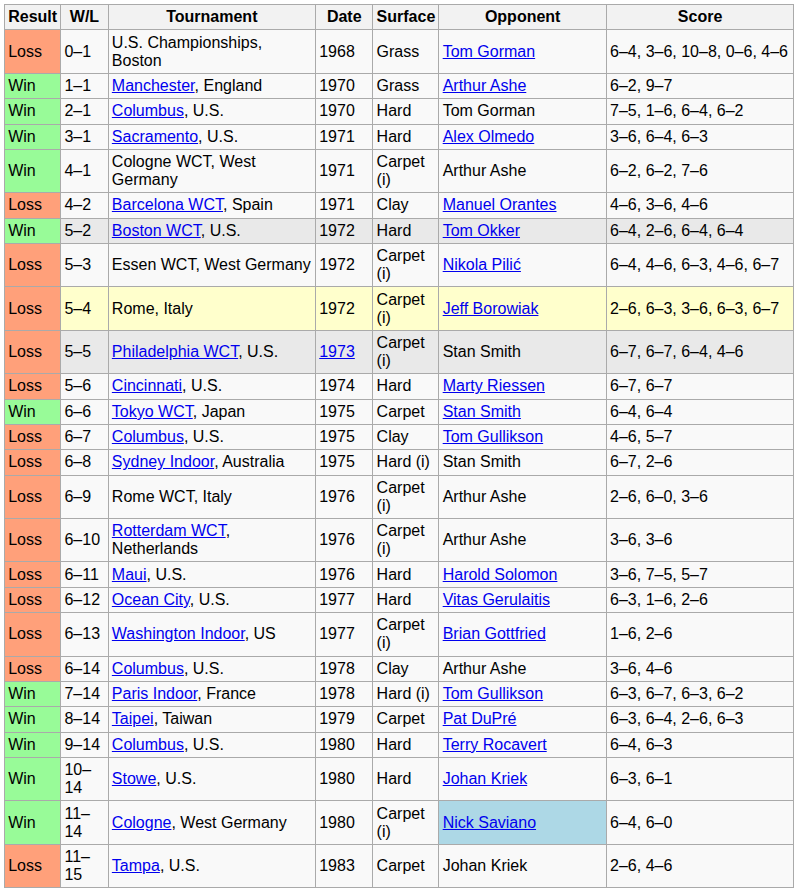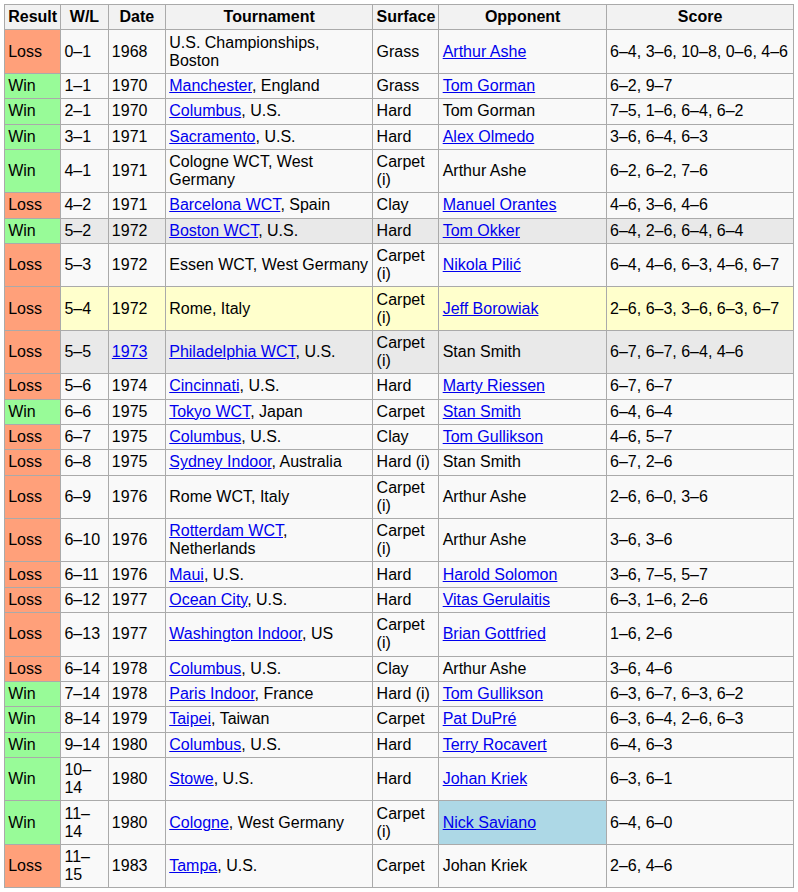 <table class="sortable wikitable">
 <tr>
 <th style="width:40px">Result</th>
 <th style="width:40px" class="unsortable">W/L</th>
+<th style="width:50px">Date</th>
 <th style="width:200px">Tournament</th>
-<th style="width:50px">Date</th>
 <th style="width:50px">Surface</th>
 <th style="width:160px">Opponent</th>
 <th style="width:180px" class="unsortable">Score</th>
 </tr>
 <tr>
 <td style="background:#ffa07a;">Loss</td>
 <td>0–1</td>
+<td>1968</td>
 <td>U.S. Championships, Boston</td>
-<td>1968</td>
 <td>Grass</td>
-<td> <a href='#'>Tom Gorman</a></td>
+<td> <a href='#'>Arthur Ashe</a></td>
 <td>6–4, 3–6, 10–8, 0–6, 4–6</td>
 </tr>
 <tr>
 <td style="background:#98fb98;">Win</td>
 <td>1–1</td>
+<td>1970</td>
 <td><a href='#'>Manchester</a>, England</td>
-<td>1970</td>
 <td>Grass</td>
-<td> <a href='#'>Arthur Ashe</a></td>
+<td> <a href='#'>Tom Gorman</a></td>
 <td>6–2, 9–7</td>
 </tr>
 <tr>
 <td style="background:#98fb98;">Win</td>
 <td>2–1</td>
+<td>1970</td>
 <td><a href='#'>Columbus</a>, U.S.</td>
-<td>1970</td>
 <td>Hard</td>
 <td> Tom Gorman</td>
 <td>7–5, 1–6, 6–4, 6–2</td>
 </tr>
 <tr>
 <td style="background:#98fb98;">Win</td>
 <td>3–1</td>
+<td>1971</td>
 <td><a href='#'>Sacramento</a>, U.S.</td>
-<td>1971</td>
 <td>Hard</td>
 <td> <a href='#'>Alex Olmedo</a></td>
 <td>3–6, 6–4, 6–3</td>
 </tr>
 <tr>
 <td style="background:#98fb98;">Win</td>
 <td>4–1</td>
+<td>1971</td>
 <td>Cologne WCT, West Germany</td>
-<td>1971</td>
 <td>Carpet (i)</td>
 <td> Arthur Ashe</td>
 <td>6–2, 6–2, 7–6</td>
 </tr>
 <tr>
 <td style="background:#ffa07a;">Loss</td>
 <td>4–2</td>
+<td>1971</td>
 <td><a href='#'>Barcelona WCT</a>, Spain</td>
-<td>1971</td>
 <td>Clay</td>
 <td> <a href='#'>Manuel Orantes</a></td>
 <td>4–6, 3–6, 4–6</td>
 </tr>
 <tr style="background:#e9e9e9;">
 <td style="background:#98fb98;">Win</td>
 <td>5–2</td>
+<td>1972</td>
 <td><a href='#'>Boston WCT</a>, U.S.</td>
-<td>1972</td>
 <td>Hard</td>
 <td> <a href='#'>Tom Okker</a></td>
 <td>6–4, 2–6, 6–4, 6–4</td>
 </tr>
 <tr>
 <td style="background:#ffa07a;">Loss</td>
 <td>5–3</td>
+<td>1972</td>
 <td>Essen WCT, West Germany</td>
-<td>1972</td>
 <td>Carpet (i)</td>
 <td> <a href='#'>Nikola Pilić</a></td>
 <td>6–4, 4–6, 6–3, 4–6, 6–7</td>
 </tr>
 <tr bgcolor=#ffffcc>
 <td style="background:#ffa07a;">Loss</td>
 <td>5–4</td>
+<td>1972</td>
 <td>Rome, Italy</td>
-<td>1972</td>
 <td>Carpet (i)</td>
 <td> <a href='#'>Jeff Borowiak</a></td>
 <td>2–6, 6–3, 3–6, 6–3, 6–7</td>
 </tr>
 <tr style="background:#e9e9e9;">
 <td style="background:#ffa07a;">Loss</td>
 <td>5–5</td>
+<td><a href='#'>1973</a></td>
 <td><a href='#'>Philadelphia WCT</a>, U.S.</td>
-<td><a href='#'>1973</a></td>
 <td>Carpet (i)</td>
 <td> Stan Smith</td>
 <td>6–7, 6–7, 6–4, 4–6</td>
 </tr>
 <tr>
 <td style="background:#ffa07a;">Loss</td>
 <td>5–6</td>
+<td>1974</td>
 <td><a href='#'>Cincinnati</a>, U.S.</td>
-<td>1974</td>
 <td>Hard</td>
 <td> <a href='#'>Marty Riessen</a></td>
 <td>6–7, 6–7</td>
 </tr>
 <tr>
 <td style="background:#98fb98;">Win</td>
 <td>6–6</td>
+<td>1975</td>
 <td><a href='#'>Tokyo WCT</a>, Japan</td>
-<td>1975</td>
 <td>Carpet</td>
 <td> <a href='#'>Stan Smith</a></td>
 <td>6–4, 6–4</td>
 </tr>
 <tr>
 <td style="background:#ffa07a;">Loss</td>
 <td>6–7</td>
+<td>1975</td>
 <td><a href='#'>Columbus</a>, U.S.</td>
-<td>1975</td>
 <td>Clay</td>
 <td> <a href='#'>Tom Gullikson</a></td>
 <td>4–6, 5–7</td>
 </tr>
 <tr>
 <td style="background:#ffa07a;">Loss</td>
 <td>6–8</td>
+<td>1975</td>
 <td><a href='#'>Sydney Indoor</a>, Australia</td>
-<td>1975</td>
 <td>Hard (i)</td>
 <td> Stan Smith</td>
 <td>6–7, 2–6</td>
 </tr>
 <tr>
 <td style="background:#ffa07a;">Loss</td>
 <td>6–9</td>
+<td>1976</td>
 <td>Rome WCT, Italy</td>
-<td>1976</td>
 <td>Carpet (i)</td>
 <td> Arthur Ashe</td>
 <td>2–6, 6–0, 3–6</td>
 </tr>
 <tr>
 <td style="background:#ffa07a;">Loss</td>
 <td>6–10</td>
+<td>1976</td>
 <td><a href='#'>Rotterdam WCT</a>, Netherlands</td>
-<td>1976</td>
 <td>Carpet (i)</td>
 <td> Arthur Ashe</td>
 <td>3–6, 3–6</td>
 </tr>
 <tr>
 <td style="background:#ffa07a;">Loss</td>
 <td>6–11</td>
+<td>1976</td>
 <td><a href='#'>Maui</a>, U.S.</td>
-<td>1976</td>
 <td>Hard</td>
 <td> <a href='#'>Harold Solomon</a></td>
 <td>3–6, 7–5, 5–7</td>
 </tr>
 <tr>
 <td style="background:#ffa07a;">Loss</td>
 <td>6–12</td>
+<td>1977</td>
 <td><a href='#'>Ocean City</a>, U.S.</td>
-<td>1977</td>
 <td>Hard</td>
 <td> <a href='#'>Vitas Gerulaitis</a></td>
 <td>6–3, 1–6, 2–6</td>
 </tr>
 <tr>
 <td style="background:#ffa07a;">Loss</td>
 <td>6–13</td>
+<td>1977</td>
 <td><a href='#'>Washington Indoor</a>, US</td>
-<td>1977</td>
 <td>Carpet (i)</td>
 <td> <a href='#'>Brian Gottfried</a></td>
 <td>1–6, 2–6</td>
 </tr>
 <tr>
 <td style="background:#ffa07a;">Loss</td>
 <td>6–14</td>
+<td>1978</td>
 <td><a href='#'>Columbus</a>, U.S.</td>
-<td>1978</td>
 <td>Clay</td>
 <td> Arthur Ashe</td>
 <td>3–6, 4–6</td>
 </tr>
 <tr>
 <td style="background:#98fb98;">Win</td>
 <td>7–14</td>
+<td>1978</td>
 <td><a href='#'>Paris Indoor</a>, France</td>
-<td>1978</td>
 <td>Hard (i)</td>
 <td> <a href='#'>Tom Gullikson</a></td>
 <td>6–3, 6–7, 6–3, 6–2</td>
 </tr>
 <tr>
 <td style="background:#98fb98;">Win</td>
 <td>8–14</td>
+<td>1979</td>
 <td><a href='#'>Taipei</a>, Taiwan</td>
-<td>1979</td>
 <td>Carpet</td>
 <td> <a href='#'>Pat DuPré</a></td>
 <td>6–3, 6–4, 2–6, 6–3</td>
 </tr>
 <tr>
 <td style="background:#98fb98;">Win</td>
 <td>9–14</td>
+<td>1980</td>
 <td><a href='#'>Columbus</a>, U.S.</td>
-<td>1980</td>
 <td>Hard</td>
 <td> <a href='#'>Terry Rocavert</a></td>
 <td>6–4, 6–3</td>
 </tr>
 <tr>
 <td style="background:#98fb98;">Win</td>
 <td>10–14</td>
+<td>1980</td>
 <td><a href='#'>Stowe</a>, U.S.</td>
-<td>1980</td>
 <td>Hard</td>
 <td> <a href='#'>Johan Kriek</a></td>
 <td>6–3, 6–1</td>
 </tr>
 <tr>
 <td style="background:#98fb98;">Win</td>
 <td>11–14</td>
+<td>1980</td>
 <td><a href='#'>Cologne</a>, West Germany</td>
-<td>1980</td>
 <td>Carpet (i)</td>
 <td style="background: lightblue;"> <a href='#'>Nick Saviano</a></td>
 <td>6–4, 6–0</td>
 </tr>
 <tr>
 <td style="background:#ffa07a;">Loss</td>
 <td>11–15</td>
+<td>1983</td>
 <td><a href='#'>Tampa</a>, U.S.</td>
-<td>1983</td>
 <td>Carpet</td>
 <td> Johan Kriek</td>
 <td>2–6, 4–6</td>
 </tr>
 </table>
